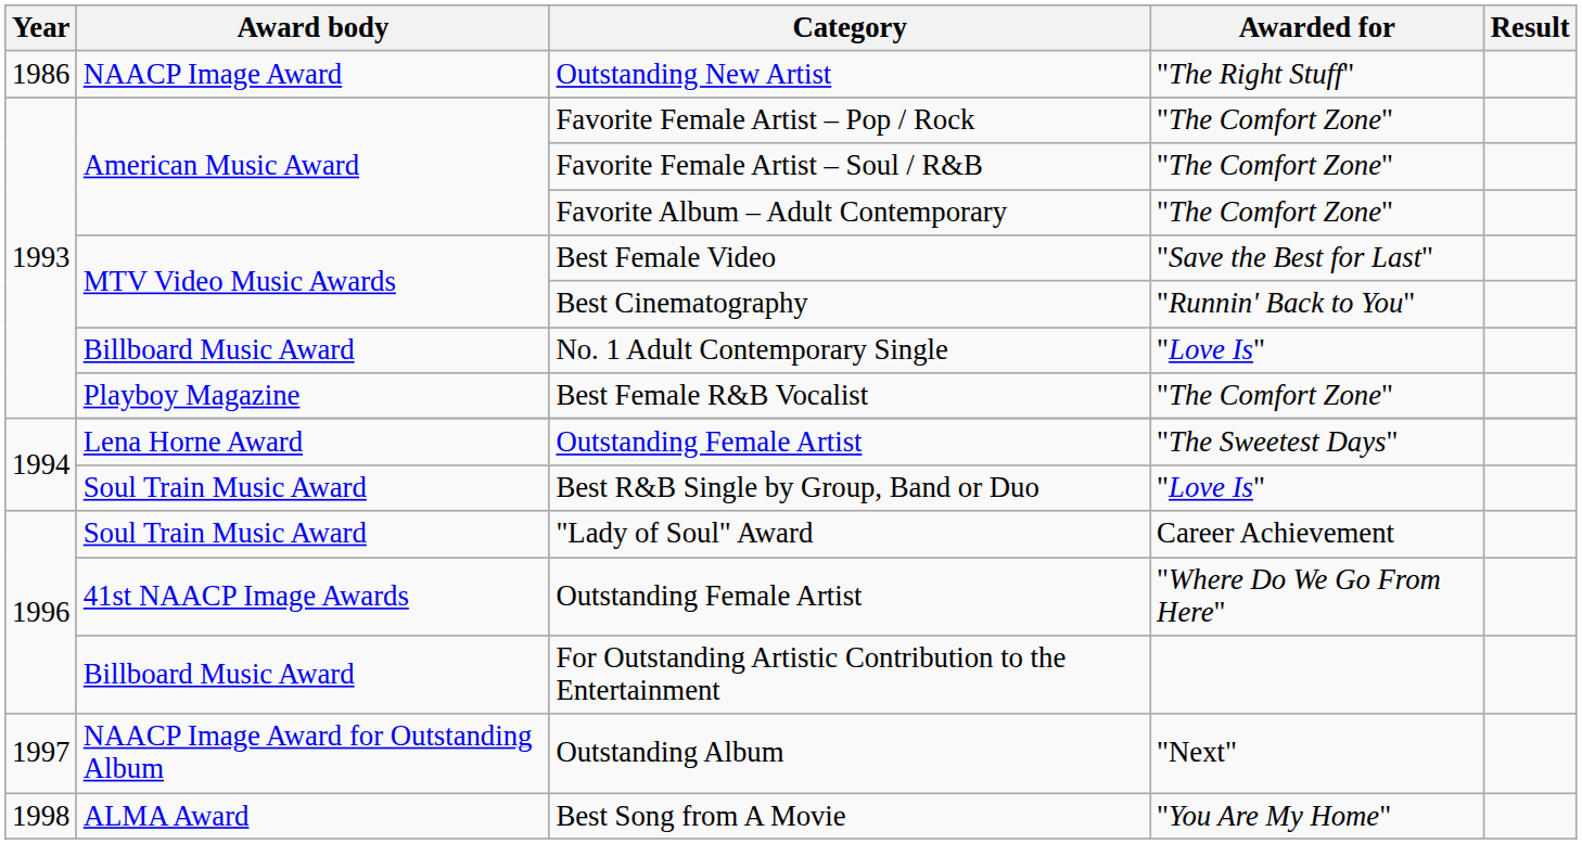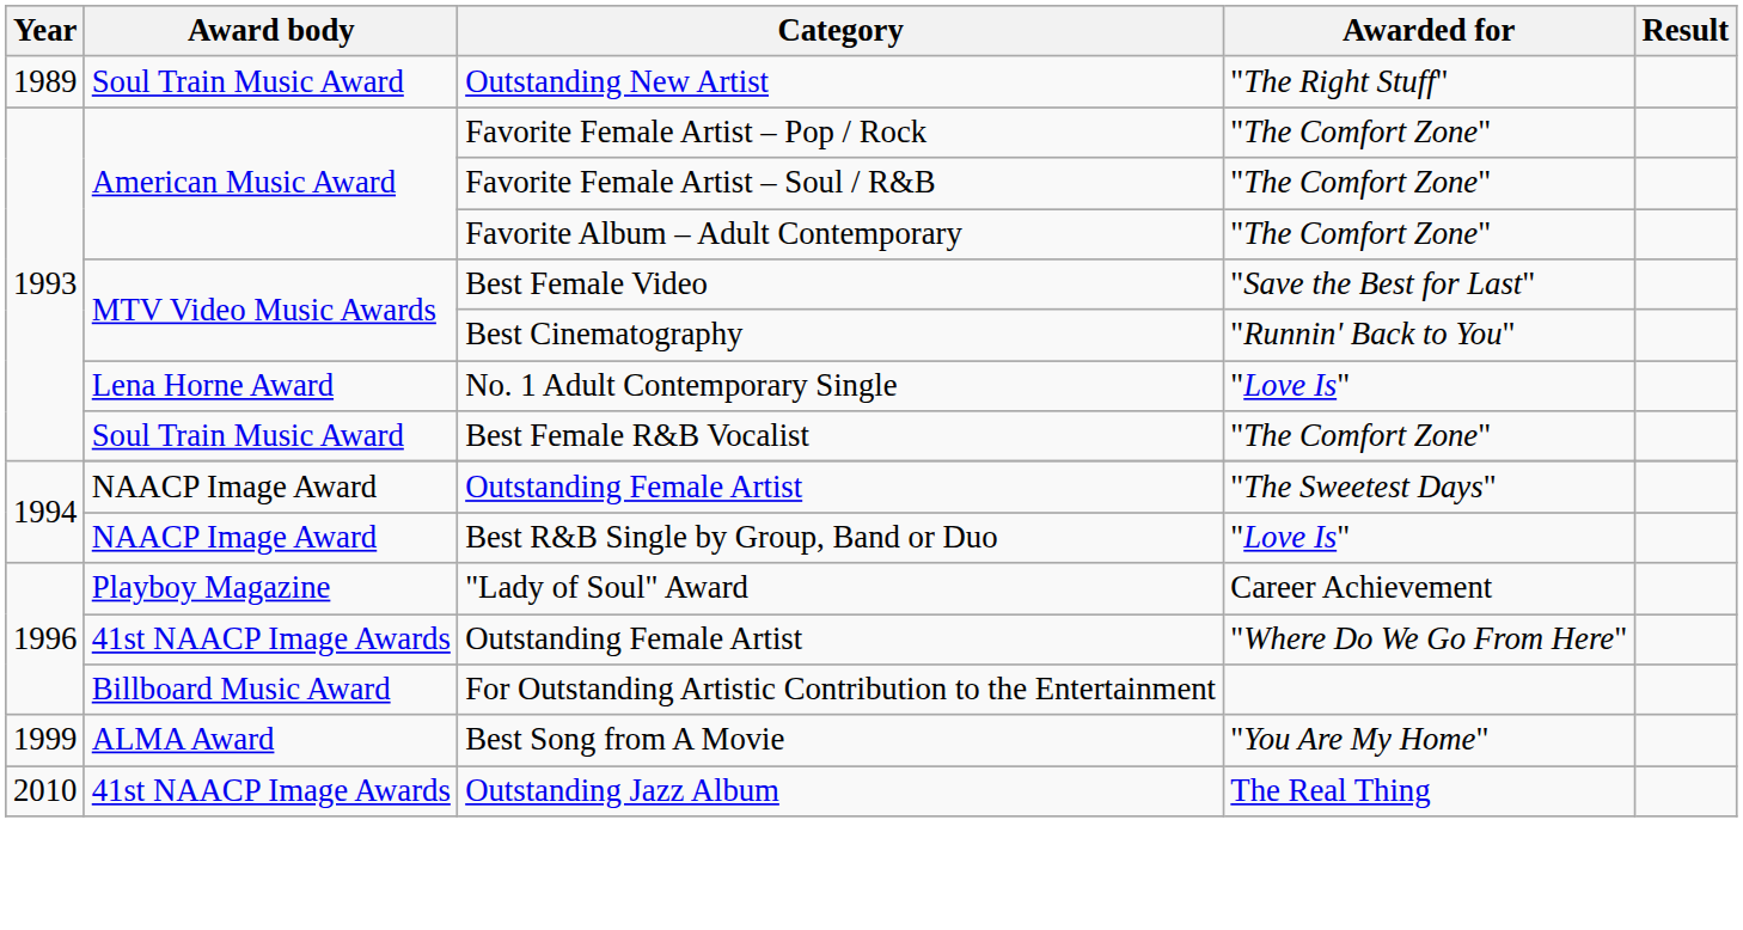 <table class="wikitable">
 <tr>
 <th>Year</th>
 <th>Award body</th>
 <th>Category</th>
 <th>Awarded for</th>
 <th>Result</th>
 </tr>
 <tr>
-<td>1986</td>
-<td><a href='#'>NAACP Image Award</a></td>
+<td>1989</td>
+<td><a href='#'>Soul Train Music Award</a></td>
 <td><a href='#'>Outstanding New Artist</a></td>
 <td>"<em>The Right Stuff</em>"</td>
 <td></td>
 </tr>
 <tr>
 <td rowspan="7">1993</td>
 <td rowspan="3"><a href='#'>American Music Award</a></td>
 <td>Favorite Female Artist – Pop / Rock</td>
 <td>"<em>The Comfort Zone</em>"</td>
 <td></td>
 </tr>
 <tr>
 <td>Favorite Female Artist – Soul / R&B</td>
 <td>"<em>The Comfort Zone</em>"</td>
 <td></td>
 </tr>
 <tr>
 <td>Favorite Album – Adult Contemporary</td>
 <td>"<em>The Comfort Zone</em>"</td>
 <td></td>
 </tr>
 <tr>
 <td rowspan="2"><a href='#'>MTV Video Music Awards</a></td>
 <td>Best Female Video</td>
 <td>"<em>Save the Best for Last</em>"</td>
 <td></td>
 </tr>
 <tr>
 <td>Best Cinematography</td>
 <td>"<em>Runnin' Back to You</em>"</td>
 <td></td>
 </tr>
 <tr>
-<td><a href='#'>Billboard Music Award</a></td>
+<td><a href='#'>Lena Horne Award</a></td>
 <td>No. 1 Adult Contemporary Single</td>
 <td>"<em><a href='#'>Love Is</a></em>"</td>
 <td></td>
 </tr>
 <tr>
-<td><a href='#'>Playboy Magazine</a></td>
+<td><a href='#'>Soul Train Music Award</a></td>
 <td>Best Female R&B Vocalist</td>
 <td>"<em>The Comfort Zone</em>"</td>
 <td></td>
 </tr>
 <tr>
 <td rowspan="3">1994</td>
 </tr>
 <tr>
-<td><a href='#'>Lena Horne Award</a></td>
+<td>NAACP Image Award</td>
 <td><a href='#'>Outstanding Female Artist</a></td>
 <td>"<em>The Sweetest Days</em>"</td>
 <td></td>
 </tr>
 <tr>
-<td><a href='#'>Soul Train Music Award</a></td>
+<td><a href='#'>NAACP Image Award</a></td>
 <td>Best R&B Single by Group, Band or Duo</td>
 <td>"<em><a href='#'>Love Is</a></em>"</td>
 <td></td>
 </tr>
 <tr>
 <td rowspan="3">1996</td>
-<td><a href='#'>Soul Train Music Award</a></td>
+<td><a href='#'>Playboy Magazine</a></td>
 <td>"Lady of Soul" Award</td>
 <td>Career Achievement</td>
 <td></td>
 </tr>
 <tr>
 <td><a href='#'>41st NAACP Image Awards</a></td>
 <td>Outstanding Female Artist</td>
 <td>"<em>Where Do We Go From Here</em>"</td>
 <td></td>
 </tr>
 <tr>
 <td><a href='#'>Billboard Music Award</a></td>
 <td>For Outstanding Artistic Contribution to the Entertainment</td>
 <td></td>
 <td></td>
 </tr>
 <tr>
-<td>1997</td>
-<td><a href='#'>NAACP Image Award for Outstanding Album</a></td>
-<td>Outstanding Album</td>
-<td>"Next"</td>
-<td></td>
-</tr>
-<tr>
-<td>1998</td>
+<td>1999</td>
 <td><a href='#'>ALMA Award</a></td>
 <td>Best Song from A Movie</td>
 <td>"<em>You Are My Home</em>"</td>
 <td></td>
 </tr>
+<tr>
+<td>2010</td>
+<td><a href='#'>41st NAACP Image Awards</a></td>
+<td><a href='#'>Outstanding Jazz Album</a></td>
+<td><a href='#'>The Real Thing</a></td>
+<td></td>
+</tr>
 </table>
